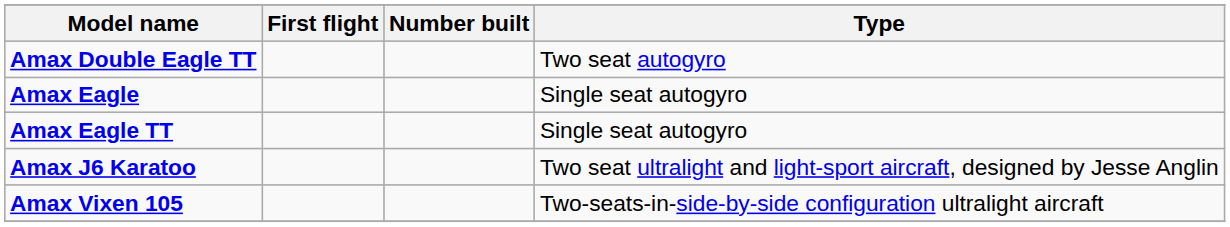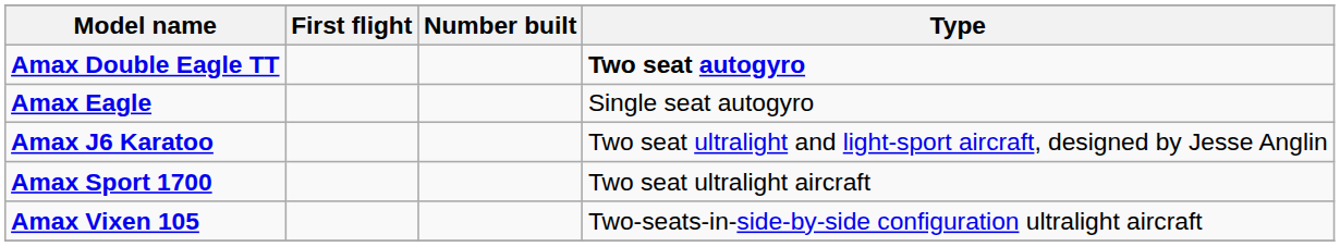 <table class="wikitable" align=center style="font-size:90%;">
 <tr>
 </tr>
 <tr style="background:#efefef;">
 <th>Model name</th>
 <th>First flight</th>
 <th>Number built</th>
 <th>Type</th>
 </tr>
 <tr>
 <td align=left><strong><a href='#'>Amax Double Eagle TT</a></strong></td>
 <td align=center></td>
 <td align=center></td>
-<td align=left>Two seat <a href='#'>autogyro</a></td>
+<td align=left><strong>Two seat <a href='#'>autogyro</a></strong></td>
 </tr>
 <tr>
 <td align=left><strong><a href='#'>Amax Eagle</a></strong></td>
-<td align=center></td>
-<td align=center></td>
-<td align=left>Single seat autogyro</td>
-</tr>
-<tr>
-<td align=left><strong><a href='#'>Amax Eagle TT</a></strong></td>
 <td align=center></td>
 <td align=center></td>
 <td align=left>Single seat autogyro</td>
 </tr>
 <tr>
 <td align=left><strong><a href='#'>Amax J6 Karatoo</a></strong></td>
 <td align=center></td>
 <td align=center></td>
 <td align=left>Two seat <a href='#'>ultralight</a> and <a href='#'>light-sport aircraft</a>, designed by Jesse Anglin</td>
 </tr>
 <tr>
+<td align=left><strong><a href='#'>Amax Sport 1700</a></strong></td>
+<td align=center></td>
+<td align=center></td>
+<td align=left>Two seat ultralight aircraft</td>
+</tr>
+<tr>
 <td align=left><strong><a href='#'>Amax Vixen 105</a></strong></td>
 <td align=center></td>
 <td align=center></td>
 <td align=left>Two-seats-in-<a href='#'>side-by-side configuration</a> ultralight aircraft</td>
 </tr>
 <tr>
 </tr>
 </table>
